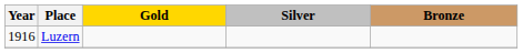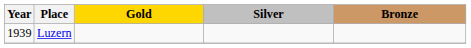 <table class="wikitable">
 <tr>
 <th>Year</th>
 <th>Place</th>
 <th style="background:gold"    width="210">Gold</th>
 <th style="background:silver"  width="210">Silver</th>
 <th style="background:#cc9966" width="210">Bronze</th>
 </tr>
 <tr>
-<td>1916</td>
+<td>1939</td>
 <td> <a href='#'>Luzern</a></td>
 <td></td>
 <td></td>
 <td></td>
 </tr>
 <tr>
 </tr>
 </table>
